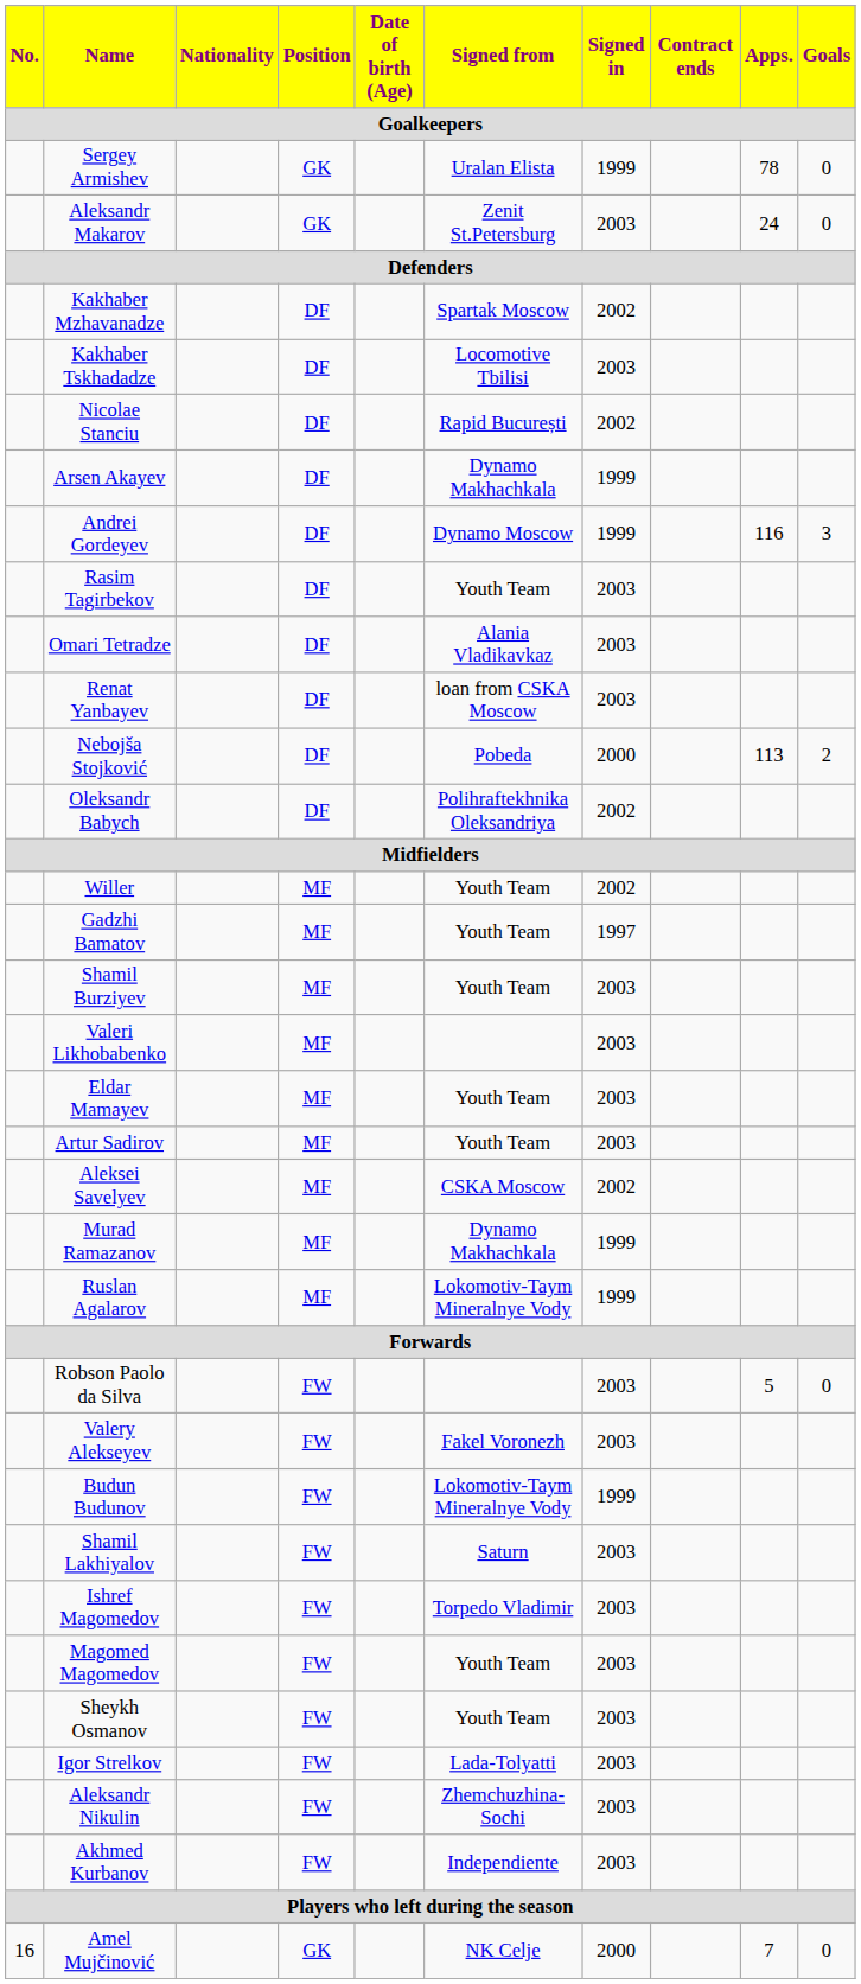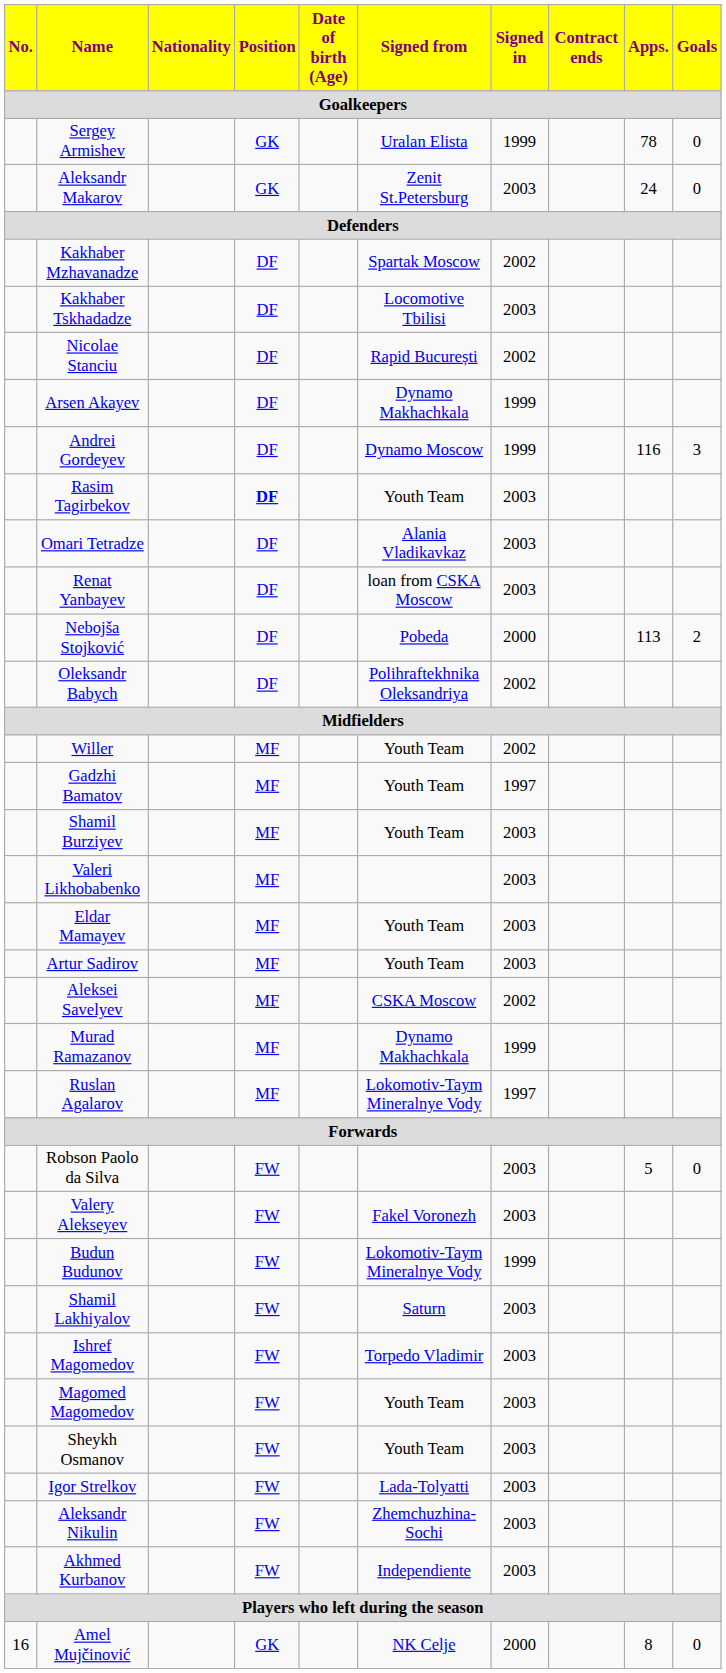 <table class="wikitable"  style="text-align:center; font-size:90%; width:100%;">
 <tr>
 <th style="background:#ffff00; color:purple; text-align:center;">No.</th>
 <th style="background:#ffff00; color:purple; text-align:center;">Name</th>
 <th style="background:#ffff00; color:purple; text-align:center;">Nationality</th>
 <th style="background:#ffff00; color:purple; text-align:center;">Position</th>
 <th style="background:#ffff00; color:purple; text-align:center;">Date of birth (Age)</th>
 <th style="background:#ffff00; color:purple; text-align:center;">Signed from</th>
 <th style="background:#ffff00; color:purple; text-align:center;">Signed in</th>
 <th style="background:#ffff00; color:purple; text-align:center;">Contract ends</th>
 <th style="background:#ffff00; color:purple; text-align:center;">Apps.</th>
 <th style="background:#ffff00; color:purple; text-align:center;">Goals</th>
 </tr>
 <tr>
 <th colspan="11"  style="background:#dcdcdc; text-align:center;">Goalkeepers</th>
 </tr>
 <tr>
 <td></td>
 <td><a href='#'>Sergey Armishev</a></td>
 <td></td>
 <td><a href='#'>GK</a></td>
 <td></td>
 <td><a href='#'>Uralan Elista</a></td>
 <td>1999</td>
 <td></td>
 <td>78</td>
 <td>0</td>
 </tr>
 <tr>
 <td></td>
 <td><a href='#'>Aleksandr Makarov</a></td>
 <td></td>
 <td><a href='#'>GK</a></td>
 <td></td>
 <td><a href='#'>Zenit St.Petersburg</a></td>
 <td>2003</td>
 <td></td>
 <td>24</td>
 <td>0</td>
 </tr>
 <tr>
 <th colspan="11"  style="background:#dcdcdc; text-align:center;">Defenders</th>
 </tr>
 <tr>
 <td></td>
 <td><a href='#'>Kakhaber Mzhavanadze</a></td>
 <td></td>
 <td><a href='#'>DF</a></td>
 <td></td>
 <td><a href='#'>Spartak Moscow</a></td>
 <td>2002</td>
 <td></td>
 <td></td>
 <td></td>
 </tr>
 <tr>
 <td></td>
 <td><a href='#'>Kakhaber Tskhadadze</a></td>
 <td></td>
 <td><a href='#'>DF</a></td>
 <td></td>
 <td><a href='#'>Locomotive Tbilisi</a></td>
 <td>2003</td>
 <td></td>
 <td></td>
 <td></td>
 </tr>
 <tr>
 <td></td>
 <td><a href='#'>Nicolae Stanciu</a></td>
 <td></td>
 <td><a href='#'>DF</a></td>
 <td></td>
 <td><a href='#'>Rapid București</a></td>
 <td>2002</td>
 <td></td>
 <td></td>
 <td></td>
 </tr>
 <tr>
 <td></td>
 <td><a href='#'>Arsen Akayev</a></td>
 <td></td>
 <td><a href='#'>DF</a></td>
 <td></td>
 <td><a href='#'>Dynamo Makhachkala</a></td>
 <td>1999</td>
 <td></td>
 <td></td>
 <td></td>
 </tr>
 <tr>
 <td></td>
 <td><a href='#'>Andrei Gordeyev</a></td>
 <td></td>
 <td><a href='#'>DF</a></td>
 <td></td>
 <td><a href='#'>Dynamo Moscow</a></td>
 <td>1999</td>
 <td></td>
 <td>116</td>
 <td>3</td>
 </tr>
 <tr>
 <td></td>
 <td><a href='#'>Rasim Tagirbekov</a></td>
 <td></td>
-<td><a href='#'>DF</a></td>
+<td><strong><a href='#'>DF</a></strong></td>
 <td></td>
 <td>Youth Team</td>
 <td>2003</td>
 <td></td>
 <td></td>
 <td></td>
 </tr>
 <tr>
 <td></td>
 <td><a href='#'>Omari Tetradze</a></td>
 <td></td>
 <td><a href='#'>DF</a></td>
 <td></td>
 <td><a href='#'>Alania Vladikavkaz</a></td>
 <td>2003</td>
 <td></td>
 <td></td>
 <td></td>
 </tr>
 <tr>
 <td></td>
 <td><a href='#'>Renat Yanbayev</a></td>
 <td></td>
 <td><a href='#'>DF</a></td>
 <td></td>
 <td>loan from <a href='#'>CSKA Moscow</a></td>
 <td>2003</td>
 <td></td>
 <td></td>
 <td></td>
 </tr>
 <tr>
 <td></td>
 <td><a href='#'>Nebojša Stojković</a></td>
 <td></td>
 <td><a href='#'>DF</a></td>
 <td></td>
 <td><a href='#'>Pobeda</a></td>
 <td>2000</td>
 <td></td>
 <td>113</td>
 <td>2</td>
 </tr>
 <tr>
 <td></td>
 <td><a href='#'>Oleksandr Babych</a></td>
 <td></td>
 <td><a href='#'>DF</a></td>
 <td></td>
 <td><a href='#'>Polihraftekhnika Oleksandriya</a></td>
 <td>2002</td>
 <td></td>
 <td></td>
 <td></td>
 </tr>
 <tr>
 <th colspan="11"  style="background:#dcdcdc; text-align:center;">Midfielders</th>
 </tr>
 <tr>
 <td></td>
 <td><a href='#'>Willer</a></td>
 <td></td>
 <td><a href='#'>MF</a></td>
 <td></td>
 <td>Youth Team</td>
 <td>2002</td>
 <td></td>
 <td></td>
 <td></td>
 </tr>
 <tr>
 <td></td>
 <td><a href='#'>Gadzhi Bamatov</a></td>
 <td></td>
 <td><a href='#'>MF</a></td>
 <td></td>
 <td>Youth Team</td>
 <td>1997</td>
 <td></td>
 <td></td>
 <td></td>
 </tr>
 <tr>
 <td></td>
 <td><a href='#'>Shamil Burziyev</a></td>
 <td></td>
 <td><a href='#'>MF</a></td>
 <td></td>
 <td>Youth Team</td>
 <td>2003</td>
 <td></td>
 <td></td>
 <td></td>
 </tr>
 <tr>
 <td></td>
 <td><a href='#'>Valeri Likhobabenko</a></td>
 <td></td>
 <td><a href='#'>MF</a></td>
 <td></td>
 <td></td>
 <td>2003</td>
 <td></td>
 <td></td>
 <td></td>
 </tr>
 <tr>
 <td></td>
 <td><a href='#'>Eldar Mamayev</a></td>
 <td></td>
 <td><a href='#'>MF</a></td>
 <td></td>
 <td>Youth Team</td>
 <td>2003</td>
 <td></td>
 <td></td>
 <td></td>
 </tr>
 <tr>
 <td></td>
 <td><a href='#'>Artur Sadirov</a></td>
 <td></td>
 <td><a href='#'>MF</a></td>
 <td></td>
 <td>Youth Team</td>
 <td>2003</td>
 <td></td>
 <td></td>
 <td></td>
 </tr>
 <tr>
 <td></td>
 <td><a href='#'>Aleksei Savelyev</a></td>
 <td></td>
 <td><a href='#'>MF</a></td>
 <td></td>
 <td><a href='#'>CSKA Moscow</a></td>
 <td>2002</td>
 <td></td>
 <td></td>
 <td></td>
 </tr>
 <tr>
 <td></td>
 <td><a href='#'>Murad Ramazanov</a></td>
 <td></td>
 <td><a href='#'>MF</a></td>
 <td></td>
 <td><a href='#'>Dynamo Makhachkala</a></td>
 <td>1999</td>
 <td></td>
 <td></td>
 <td></td>
 </tr>
 <tr>
 <td></td>
 <td><a href='#'>Ruslan Agalarov</a></td>
 <td></td>
 <td><a href='#'>MF</a></td>
 <td></td>
 <td><a href='#'>Lokomotiv-Taym Mineralnye Vody</a></td>
-<td>1999</td>
+<td>1997</td>
 <td></td>
 <td></td>
 <td></td>
 </tr>
 <tr>
 <th colspan="11"  style="background:#dcdcdc; text-align:center;">Forwards</th>
 </tr>
 <tr>
 <td></td>
 <td>Robson Paolo da Silva</td>
 <td></td>
 <td><a href='#'>FW</a></td>
 <td></td>
 <td></td>
 <td>2003</td>
 <td></td>
 <td>5</td>
 <td>0</td>
 </tr>
 <tr>
 <td></td>
 <td><a href='#'>Valery Alekseyev</a></td>
 <td></td>
 <td><a href='#'>FW</a></td>
 <td></td>
 <td><a href='#'>Fakel Voronezh</a></td>
 <td>2003</td>
 <td></td>
 <td></td>
 <td></td>
 </tr>
 <tr>
 <td></td>
 <td><a href='#'>Budun Budunov</a></td>
 <td></td>
 <td><a href='#'>FW</a></td>
 <td></td>
 <td><a href='#'>Lokomotiv-Taym Mineralnye Vody</a></td>
 <td>1999</td>
 <td></td>
 <td></td>
 <td></td>
 </tr>
 <tr>
 <td></td>
 <td><a href='#'>Shamil Lakhiyalov</a></td>
 <td></td>
 <td><a href='#'>FW</a></td>
 <td></td>
 <td><a href='#'>Saturn</a></td>
 <td>2003</td>
 <td></td>
 <td></td>
 <td></td>
 </tr>
 <tr>
 <td></td>
 <td><a href='#'>Ishref Magomedov</a></td>
 <td></td>
 <td><a href='#'>FW</a></td>
 <td></td>
 <td><a href='#'>Torpedo Vladimir</a></td>
 <td>2003</td>
 <td></td>
 <td></td>
 <td></td>
 </tr>
 <tr>
 <td></td>
 <td><a href='#'>Magomed Magomedov</a></td>
 <td></td>
 <td><a href='#'>FW</a></td>
 <td></td>
 <td>Youth Team</td>
 <td>2003</td>
 <td></td>
 <td></td>
 <td></td>
 </tr>
 <tr>
 <td></td>
 <td>Sheykh Osmanov</td>
 <td></td>
 <td><a href='#'>FW</a></td>
 <td></td>
 <td>Youth Team</td>
 <td>2003</td>
 <td></td>
 <td></td>
 <td></td>
 </tr>
 <tr>
 <td></td>
 <td><a href='#'>Igor Strelkov</a></td>
 <td></td>
 <td><a href='#'>FW</a></td>
 <td></td>
 <td><a href='#'>Lada-Tolyatti</a></td>
 <td>2003</td>
 <td></td>
 <td></td>
 <td></td>
 </tr>
 <tr>
 <td></td>
 <td><a href='#'>Aleksandr Nikulin</a></td>
 <td></td>
 <td><a href='#'>FW</a></td>
 <td></td>
 <td><a href='#'>Zhemchuzhina-Sochi</a></td>
 <td>2003</td>
 <td></td>
 <td></td>
 <td></td>
 </tr>
 <tr>
 <td></td>
 <td><a href='#'>Akhmed Kurbanov</a></td>
 <td></td>
 <td><a href='#'>FW</a></td>
 <td></td>
 <td><a href='#'>Independiente</a></td>
 <td>2003</td>
 <td></td>
 <td></td>
 <td></td>
 </tr>
 <tr>
 <th colspan="11"  style="background:#dcdcdc; text-align:center;">Players who left during the season</th>
 </tr>
 <tr>
 <td>16</td>
 <td><a href='#'>Amel Mujčinović</a></td>
 <td></td>
 <td><a href='#'>GK</a></td>
 <td></td>
 <td><a href='#'>NK Celje</a></td>
 <td>2000</td>
 <td></td>
-<td>7</td>
+<td>8</td>
 <td>0</td>
 </tr>
 </table>
